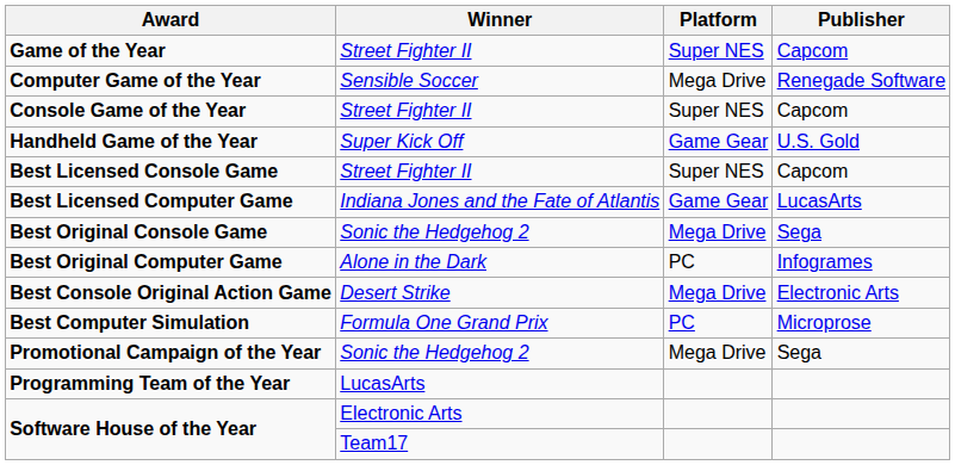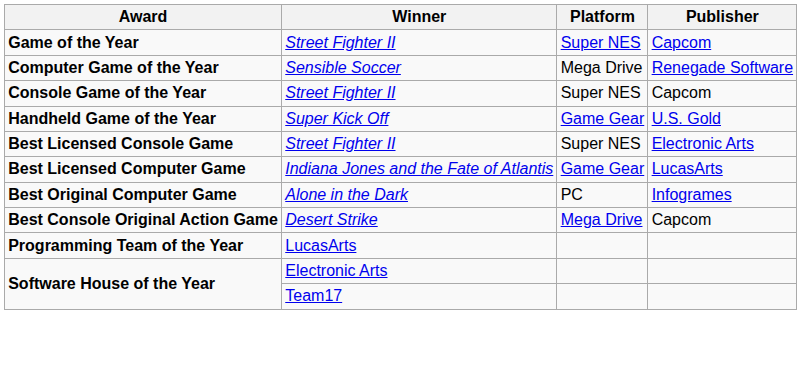 <table class="wikitable">
 <tr>
 <th>Award</th>
 <th>Winner</th>
 <th>Platform</th>
 <th>Publisher</th>
 </tr>
 <tr>
 <td><strong>Game of the Year</strong></td>
 <td><em><a href='#'>Street Fighter II</a></em></td>
 <td><a href='#'>Super NES</a></td>
 <td><a href='#'>Capcom</a></td>
 </tr>
 <tr>
 <td><strong>Computer Game of the Year</strong></td>
 <td><em><a href='#'>Sensible Soccer</a></em></td>
 <td>Mega Drive</td>
 <td><a href='#'>Renegade Software</a></td>
 </tr>
 <tr>
 <td><strong>Console Game of the Year</strong></td>
 <td><em><a href='#'>Street Fighter II</a></em></td>
 <td>Super NES</td>
 <td>Capcom</td>
 </tr>
 <tr>
 <td><strong>Handheld Game of the Year</strong></td>
 <td><em><a href='#'>Super Kick Off</a></em></td>
 <td><a href='#'>Game Gear</a></td>
 <td><a href='#'>U.S. Gold</a></td>
 </tr>
 <tr>
 <td><strong>Best Licensed Console Game</strong></td>
 <td><em><a href='#'>Street Fighter II</a></em></td>
 <td>Super NES</td>
-<td>Capcom</td>
+<td><a href='#'>Electronic Arts</a></td>
 </tr>
 <tr>
 <td><strong>Best Licensed Computer Game</strong></td>
 <td><em><a href='#'>Indiana Jones and the Fate of Atlantis</a></em></td>
 <td><a href='#'>Game Gear</a></td>
 <td><a href='#'>LucasArts</a></td>
-</tr>
-<tr>
-<td><strong>Best Original Console Game</strong></td>
-<td><em><a href='#'>Sonic the Hedgehog 2</a></em></td>
-<td><a href='#'>Mega Drive</a></td>
-<td><a href='#'>Sega</a></td>
 </tr>
 <tr>
 <td><strong>Best Original Computer Game</strong></td>
 <td><a href='#'><em>Alone in the Dark</em></a></td>
 <td>PC</td>
 <td><a href='#'>Infogrames</a></td>
 </tr>
 <tr>
 <td><strong>Best Console Original Action Game</strong></td>
 <td><em><a href='#'>Desert Strike</a></em></td>
 <td><a href='#'>Mega Drive</a></td>
-<td><a href='#'>Electronic Arts</a></td>
-</tr>
-<tr>
-<td><strong>Best Computer Simulation</strong></td>
-<td><a href='#'><em>Formula One Grand Prix</em></a></td>
-<td><a href='#'>PC</a></td>
-<td><a href='#'>Microprose</a></td>
-</tr>
-<tr>
-<td><strong>Promotional Campaign of the Year</strong></td>
-<td><em><a href='#'>Sonic the Hedgehog 2</a></em></td>
-<td>Mega Drive</td>
-<td>Sega</td>
+<td>Capcom</td>
 </tr>
 <tr>
 <td><strong>Programming Team of the Year</strong></td>
 <td><a href='#'>LucasArts</a></td>
 <td></td>
 <td></td>
 </tr>
 <tr>
 <td rowspan="2"><strong>Software House of the Year</strong></td>
 <td><a href='#'>Electronic Arts</a></td>
 <td></td>
 <td></td>
 </tr>
 <tr>
 <td><a href='#'>Team17</a></td>
 <td></td>
 <td></td>
 </tr>
 </table>
